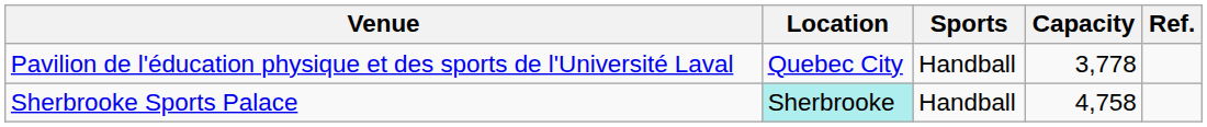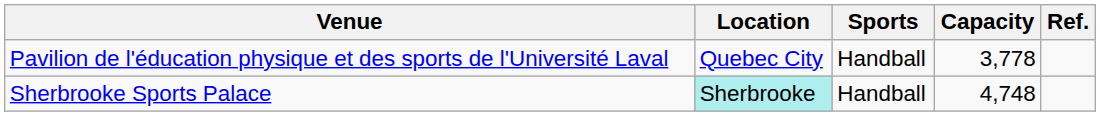 <table class="wikitable sortable" width=780px>
 <tr>
 <th>Venue</th>
 <th>Location</th>
 <th>Sports</th>
 <th>Capacity</th>
 <th class="unsortable">Ref.</th>
 </tr>
 <tr>
 <td><a href='#'>Pavilion de l'éducation physique et des sports de l'Université Laval</a></td>
 <td><a href='#'>Quebec City</a></td>
 <td>Handball</td>
 <td align="right">3,778</td>
 <td align=center></td>
 </tr>
 <tr>
 <td><a href='#'>Sherbrooke Sports Palace</a></td>
 <td style="background: paleturquoise;">Sherbrooke</td>
 <td>Handball</td>
-<td align="right">4,758</td>
+<td align="right">4,748</td>
 <td align=center></td>
 </tr>
 </table>
